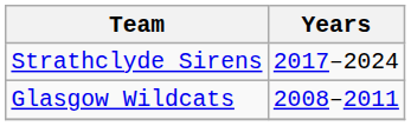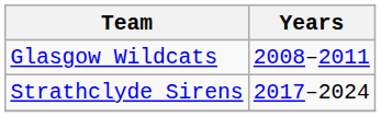 <table class="wikitable collapsible">
 <tr>
 <th>Team</th>
 <th>Years</th>
 </tr>
 <tr>
+<td><a href='#'>Glasgow Wildcats</a></td>
+<td><a href='#'>2008</a>–<a href='#'>2011</a></td>
+</tr>
+<tr>
 <td><a href='#'>Strathclyde Sirens</a></td>
 <td><a href='#'>2017</a>–2024</td>
 </tr>
 <tr>
-<td><a href='#'>Glasgow Wildcats</a></td>
-<td><a href='#'>2008</a>–<a href='#'>2011</a></td>
-</tr>
-<tr>
 </tr>
 </table>
